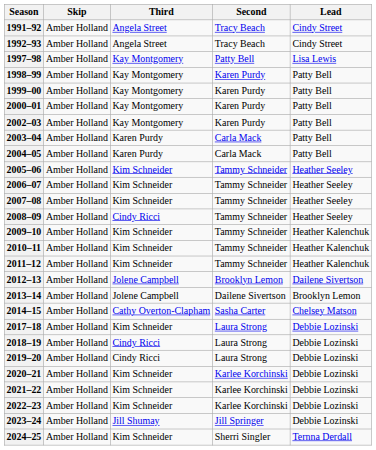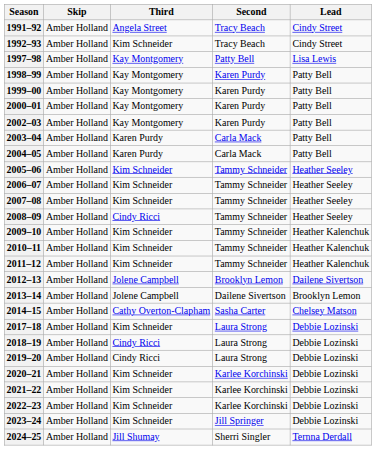 <table class="wikitable">
 <tr>
 <th scope="col">Season</th>
 <th scope="col">Skip</th>
 <th scope="col">Third</th>
 <th scope="col">Second</th>
 <th scope="col">Lead</th>
 </tr>
 <tr>
 <th scope="row">1991–92</th>
 <td>Amber Holland</td>
 <td><a href='#'>Angela Street</a></td>
 <td><a href='#'>Tracy Beach</a></td>
 <td><a href='#'>Cindy Street</a></td>
 </tr>
 <tr>
 <th scope="row">1992–93</th>
 <td>Amber Holland</td>
-<td>Angela Street</td>
+<td>Kim Schneider</td>
 <td>Tracy Beach</td>
 <td>Cindy Street</td>
 </tr>
 <tr>
 <th scope="row">1997–98</th>
 <td>Amber Holland</td>
 <td><a href='#'>Kay Montgomery</a></td>
 <td><a href='#'>Patty Bell</a></td>
 <td><a href='#'>Lisa Lewis</a></td>
 </tr>
 <tr>
 <th scope="row">1998–99</th>
 <td>Amber Holland</td>
 <td>Kay Montgomery</td>
 <td><a href='#'>Karen Purdy</a></td>
 <td>Patty Bell</td>
 </tr>
 <tr>
 <th scope="row">1999–00</th>
 <td>Amber Holland</td>
 <td>Kay Montgomery</td>
 <td>Karen Purdy</td>
 <td>Patty Bell</td>
 </tr>
 <tr>
 <th scope="row">2000–01</th>
 <td>Amber Holland</td>
 <td>Kay Montgomery</td>
 <td>Karen Purdy</td>
 <td>Patty Bell</td>
 </tr>
 <tr>
 <th scope="row">2002–03</th>
 <td>Amber Holland</td>
 <td>Kay Montgomery</td>
 <td>Karen Purdy</td>
 <td>Patty Bell</td>
 </tr>
 <tr>
 <th scope="row">2003–04</th>
 <td>Amber Holland</td>
 <td>Karen Purdy</td>
 <td><a href='#'>Carla Mack</a></td>
 <td>Patty Bell</td>
 </tr>
 <tr>
 <th scope="row">2004–05</th>
 <td>Amber Holland</td>
 <td>Karen Purdy</td>
 <td>Carla Mack</td>
 <td>Patty Bell</td>
 </tr>
 <tr>
 <th scope="row">2005–06</th>
 <td>Amber Holland</td>
 <td><a href='#'>Kim Schneider</a></td>
 <td><a href='#'>Tammy Schneider</a></td>
 <td><a href='#'>Heather Seeley</a></td>
 </tr>
 <tr>
 <th scope="row">2006–07</th>
 <td>Amber Holland</td>
 <td>Kim Schneider</td>
 <td>Tammy Schneider</td>
 <td>Heather Seeley</td>
 </tr>
 <tr>
 <th scope="row">2007–08</th>
 <td>Amber Holland</td>
 <td>Kim Schneider</td>
 <td>Tammy Schneider</td>
 <td>Heather Seeley</td>
 </tr>
 <tr>
 <th scope="row">2008–09</th>
 <td>Amber Holland</td>
 <td><a href='#'>Cindy Ricci</a></td>
 <td>Tammy Schneider</td>
 <td>Heather Seeley</td>
 </tr>
 <tr>
 <th scope="row">2009–10</th>
 <td>Amber Holland</td>
 <td>Kim Schneider</td>
 <td>Tammy Schneider</td>
 <td>Heather Kalenchuk</td>
 </tr>
 <tr>
 <th scope="row">2010–11</th>
 <td>Amber Holland</td>
 <td>Kim Schneider</td>
 <td>Tammy Schneider</td>
 <td>Heather Kalenchuk</td>
 </tr>
 <tr>
 <th scope="row">2011–12</th>
 <td>Amber Holland</td>
 <td>Kim Schneider</td>
 <td>Tammy Schneider</td>
 <td>Heather Kalenchuk</td>
 </tr>
 <tr>
 <th scope="row">2012–13</th>
 <td>Amber Holland</td>
 <td><a href='#'>Jolene Campbell</a></td>
 <td><a href='#'>Brooklyn Lemon</a></td>
 <td><a href='#'>Dailene Sivertson</a></td>
 </tr>
 <tr>
 <th scope="row">2013–14</th>
 <td>Amber Holland</td>
 <td>Jolene Campbell</td>
 <td>Dailene Sivertson</td>
 <td>Brooklyn Lemon</td>
 </tr>
 <tr>
 <th scope="row">2014–15</th>
 <td>Amber Holland</td>
 <td><a href='#'>Cathy Overton-Clapham</a></td>
 <td><a href='#'>Sasha Carter</a></td>
 <td><a href='#'>Chelsey Matson</a></td>
 </tr>
 <tr>
 <th scope="row">2017–18</th>
 <td>Amber Holland</td>
 <td>Kim Schneider</td>
 <td><a href='#'>Laura Strong</a></td>
 <td><a href='#'>Debbie Lozinski</a></td>
 </tr>
 <tr>
 <th scope="row">2018–19</th>
 <td>Amber Holland</td>
 <td><a href='#'>Cindy Ricci</a></td>
 <td>Laura Strong</td>
 <td>Debbie Lozinski</td>
 </tr>
 <tr>
 <th scope="row">2019–20</th>
 <td>Amber Holland</td>
 <td>Cindy Ricci</td>
 <td>Laura Strong</td>
 <td>Debbie Lozinski</td>
 </tr>
 <tr>
 <th scope="row">2020–21</th>
 <td>Amber Holland</td>
 <td>Kim Schneider</td>
 <td><a href='#'>Karlee Korchinski</a></td>
 <td>Debbie Lozinski</td>
 </tr>
 <tr>
 <th scope="row">2021–22</th>
 <td>Amber Holland</td>
 <td>Kim Schneider</td>
 <td>Karlee Korchinski</td>
 <td>Debbie Lozinski</td>
 </tr>
 <tr>
 <th scope="row">2022–23</th>
 <td>Amber Holland</td>
 <td>Kim Schneider</td>
 <td>Karlee Korchinski</td>
 <td>Debbie Lozinski</td>
 </tr>
 <tr>
 <th scope="row">2023–24</th>
 <td>Amber Holland</td>
-<td><a href='#'>Jill Shumay</a></td>
+<td>Kim Schneider</td>
 <td><a href='#'>Jill Springer</a></td>
 <td>Debbie Lozinski</td>
 </tr>
 <tr>
 <th scope="row">2024–25</th>
 <td>Amber Holland</td>
-<td>Kim Schneider</td>
+<td><a href='#'>Jill Shumay</a></td>
 <td>Sherri Singler</td>
 <td><a href='#'>Ternna Derdall</a></td>
 </tr>
 </table>
